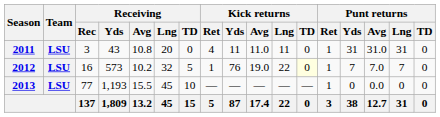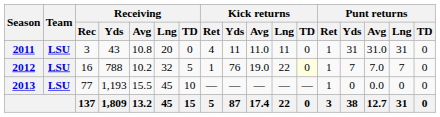 <table class="wikitable" style="text-align:center;">
 <tr>
 <th rowspan="2">Season</th>
 <th rowspan="2">Team</th>
 <th colspan="5">Receiving</th>
 <th colspan="5">Kick returns</th>
 <th colspan="5">Punt returns</th>
 </tr>
 <tr>
 <th>Rec</th>
 <th>Yds</th>
 <th>Avg</th>
 <th>Lng</th>
 <th>TD</th>
 <th>Ret</th>
 <th>Yds</th>
 <th>Avg</th>
 <th>Lng</th>
 <th>TD</th>
 <th>Ret</th>
 <th>Yds</th>
 <th>Avg</th>
 <th>Lng</th>
 <th>TD</th>
 </tr>
 <tr>
 <th><a href='#'>2011</a></th>
 <th><a href='#'>LSU</a></th>
 <td>3</td>
 <td>43</td>
 <td>10.8</td>
 <td>20</td>
 <td>0</td>
 <td>4</td>
 <td>11</td>
 <td>11.0</td>
 <td>11</td>
 <td>0</td>
 <td>1</td>
 <td>31</td>
 <td>31.0</td>
 <td>31</td>
 <td>0</td>
 </tr>
 <tr>
 <th><a href='#'>2012</a></th>
 <th><a href='#'>LSU</a></th>
 <td>16</td>
-<td>573</td>
+<td>788</td>
 <td>10.2</td>
 <td>32</td>
 <td>5</td>
 <td>1</td>
 <td>76</td>
 <td>19.0</td>
 <td>22</td>
 <td style="background: lightyellow;">0</td>
 <td>1</td>
 <td>7</td>
 <td>7.0</td>
 <td>7</td>
 <td>0</td>
 </tr>
 <tr>
 <th><a href='#'>2013</a></th>
 <th><a href='#'>LSU</a></th>
 <td>77</td>
 <td>1,193</td>
 <td>15.5</td>
 <td>45</td>
 <td>10</td>
 <td>—</td>
 <td>—</td>
 <td>—</td>
 <td>—</td>
 <td>—</td>
 <td>1</td>
 <td>0</td>
 <td>0.0</td>
 <td>0</td>
 <td>0</td>
 </tr>
 <tr>
 <th colspan="2"></th>
 <th>137</th>
 <th>1,809</th>
 <th>13.2</th>
 <th>45</th>
 <th>15</th>
 <th>5</th>
 <th>87</th>
 <th>17.4</th>
 <th>22</th>
 <th>0</th>
 <th>3</th>
 <th>38</th>
 <th>12.7</th>
 <th>31</th>
 <th>0</th>
 </tr>
 </table>
